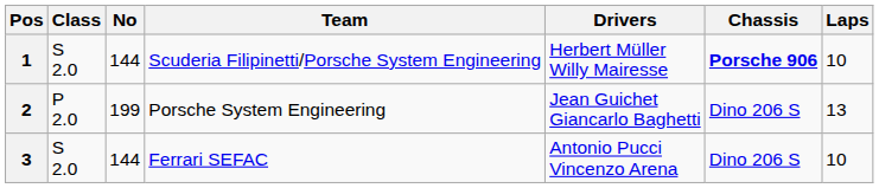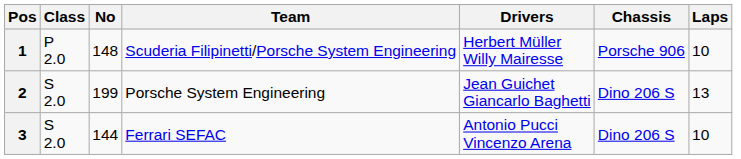 <table class="wikitable" style="font-size: 95%;">
 <tr>
 <th>Pos</th>
 <th>Class</th>
 <th>No</th>
 <th>Team</th>
 <th>Drivers</th>
 <th>Chassis</th>
 <th>Laps</th>
 </tr>
 <tr style=>
 <th>1</th>
-<td>S<br>2.0</td>
-<td>144</td>
+<td>P<br>2.0</td>
+<td>148</td>
 <td> <a href='#'>Scuderia Filipinetti</a>/<a href='#'>Porsche System Engineering</a></td>
 <td> <a href='#'>Herbert Müller</a><br> <a href='#'>Willy Mairesse</a></td>
-<td><strong><a href='#'>Porsche 906</a></strong></td>
+<td><a href='#'>Porsche 906</a></td>
 <td>10</td>
 </tr>
 <tr>
 <th>2</th>
-<td>P<br>2.0</td>
+<td>S<br>2.0</td>
 <td>199</td>
 <td> Porsche System Engineering</td>
 <td> <a href='#'>Jean Guichet</a><br> <a href='#'>Giancarlo Baghetti</a></td>
 <td><a href='#'>Dino 206 S</a></td>
 <td>13</td>
 </tr>
 <tr style=>
 <th>3</th>
 <td>S<br>2.0</td>
 <td>144</td>
 <td> <a href='#'>Ferrari SEFAC</a></td>
 <td> <a href='#'>Antonio Pucci</a><br> <a href='#'>Vincenzo Arena</a></td>
 <td><a href='#'>Dino 206 S</a></td>
 <td>10</td>
 </tr>
 </table>
